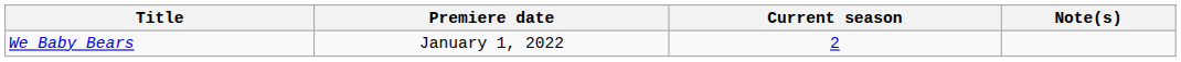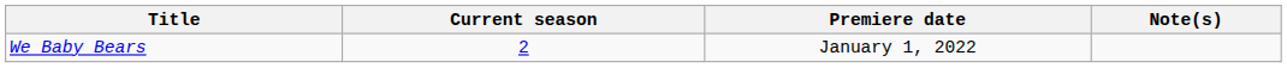 <table class="wikitable plainrowheaders sortable" style="width:75%;text-align:center;">
 <tr>
 <th>Title</th>
+<th>Current season</th>
 <th>Premiere date</th>
-<th>Current season</th>
 <th>Note(s)</th>
 </tr>
 <tr>
 <td scope="row" style="text-align:left;"><em><a href='#'>We Baby Bears</a></em></td>
+<td><a href='#'>2</a></td>
 <td>January 1, 2022</td>
-<td><a href='#'>2</a></td>
 <td></td>
 </tr>
 </table>
